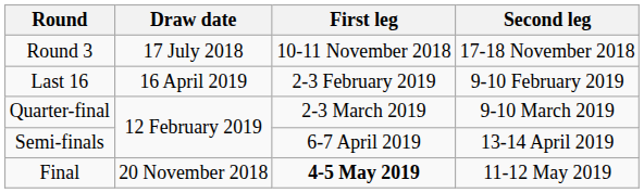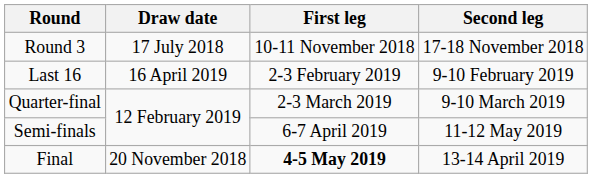 <table class="wikitable" style="text-align:center">
 <tr>
 <th>Round</th>
 <th>Draw date</th>
 <th>First leg</th>
 <th>Second leg</th>
 </tr>
 <tr>
 <td>Round 3</td>
 <td>17 July 2018</td>
 <td>10-11 November 2018</td>
 <td>17-18 November 2018</td>
 </tr>
 <tr>
 <td>Last 16</td>
 <td>16 April 2019</td>
 <td>2-3 February 2019</td>
 <td>9-10 February 2019</td>
 </tr>
 <tr>
 <td>Quarter-final</td>
 <td rowspan=2>12 February 2019</td>
 <td>2-3 March 2019</td>
 <td>9-10 March 2019</td>
 </tr>
 <tr>
 <td>Semi-finals</td>
 <td>6-7 April 2019</td>
-<td>13-14 April 2019</td>
+<td>11-12 May 2019</td>
 </tr>
 <tr>
 <td>Final</td>
 <td>20 November 2018</td>
 <td><strong>4-5 May 2019</strong></td>
-<td>11-12 May 2019</td>
+<td>13-14 April 2019</td>
 </tr>
 </table>
